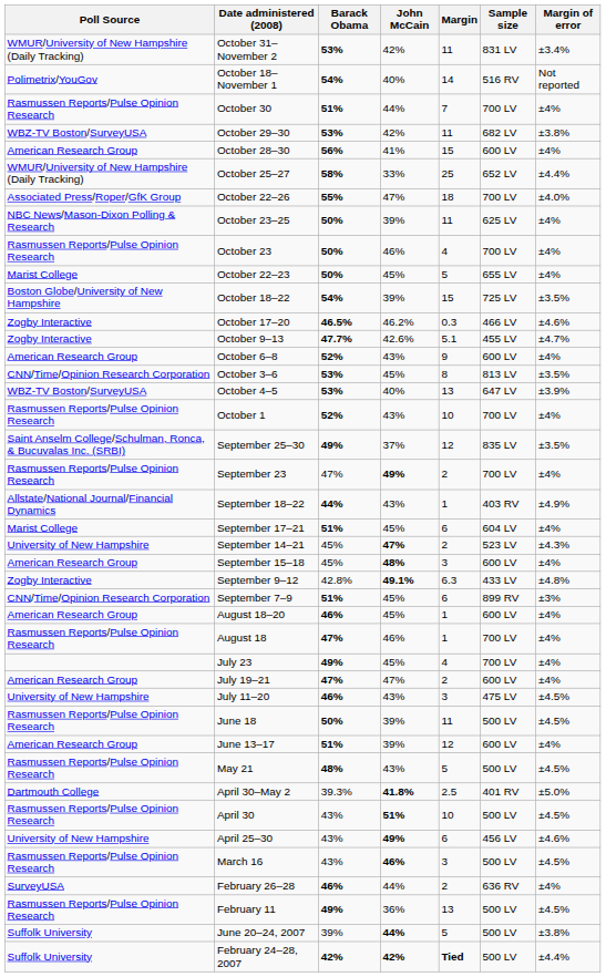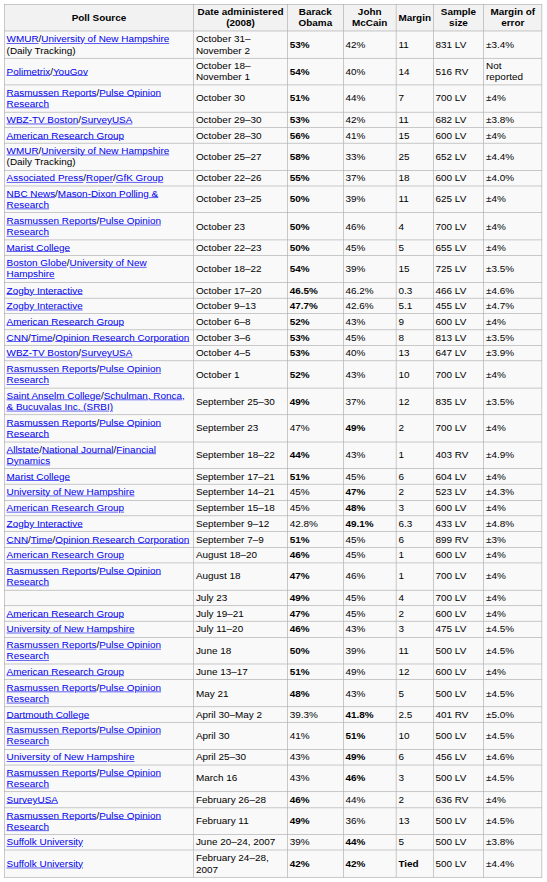 <table class="wikitable collapsible">
 <tr>
 <th>Poll Source</th>
 <th>Date administered (2008)</th>
 <th>Barack Obama</th>
 <th>John McCain</th>
 <th>Margin</th>
 <th>Sample size</th>
 <th>Margin of error</th>
 </tr>
 <tr>
 <td><a href='#'>WMUR</a>/<a href='#'>University of New Hampshire</a> (Daily Tracking)</td>
 <td>October 31–November 2</td>
 <td><strong>53%</strong></td>
 <td>42%</td>
 <td>11</td>
 <td>831 LV</td>
 <td>±3.4%</td>
 </tr>
 <tr>
 <td><a href='#'>Polimetrix</a>/<a href='#'>YouGov</a></td>
 <td>October 18–November 1</td>
 <td><strong>54%</strong></td>
 <td>40%</td>
 <td>14</td>
 <td>516 RV</td>
 <td>Not reported</td>
 </tr>
 <tr>
 <td><a href='#'>Rasmussen Reports</a>/<a href='#'>Pulse Opinion Research</a></td>
 <td>October 30</td>
 <td><strong>51%</strong></td>
 <td>44%</td>
 <td>7</td>
 <td>700 LV</td>
 <td>±4%</td>
 </tr>
 <tr>
 <td><a href='#'>WBZ-TV Boston</a>/<a href='#'>SurveyUSA</a></td>
 <td>October 29–30</td>
 <td><strong>53%</strong></td>
 <td>42%</td>
 <td>11</td>
 <td>682 LV</td>
 <td>±3.8%</td>
 </tr>
 <tr>
 <td><a href='#'>American Research Group</a></td>
 <td>October 28–30</td>
 <td><strong>56%</strong></td>
 <td>41%</td>
 <td>15</td>
 <td>600 LV</td>
 <td>±4%</td>
 </tr>
 <tr>
 <td><a href='#'>WMUR</a>/<a href='#'>University of New Hampshire</a> (Daily Tracking)</td>
 <td>October 25–27</td>
 <td><strong>58%</strong></td>
 <td>33%</td>
 <td>25</td>
 <td>652 LV</td>
 <td>±4.4%</td>
 </tr>
 <tr>
 <td><a href='#'>Associated Press</a>/<a href='#'>Roper</a>/<a href='#'>GfK Group</a></td>
 <td>October 22–26</td>
 <td><strong>55%</strong></td>
-<td>47%</td>
+<td>37%</td>
 <td>18</td>
-<td>700 LV</td>
+<td>600 LV</td>
 <td>±4.0%</td>
 </tr>
 <tr>
 <td><a href='#'>NBC News</a>/<a href='#'>Mason-Dixon Polling & Research</a></td>
 <td>October 23–25</td>
 <td><strong>50%</strong></td>
 <td>39%</td>
 <td>11</td>
 <td>625 LV</td>
 <td>±4%</td>
 </tr>
 <tr>
 <td><a href='#'>Rasmussen Reports</a>/<a href='#'>Pulse Opinion Research</a></td>
 <td>October 23</td>
 <td><strong>50%</strong></td>
 <td>46%</td>
 <td>4</td>
 <td>700 LV</td>
 <td>±4%</td>
 </tr>
 <tr>
 <td><a href='#'>Marist College</a></td>
 <td>October 22–23</td>
 <td><strong>50%</strong></td>
 <td>45%</td>
 <td>5</td>
 <td>655 LV</td>
 <td>±4%</td>
 </tr>
 <tr>
 <td><a href='#'>Boston Globe</a>/<a href='#'>University of New Hampshire</a></td>
 <td>October 18–22</td>
 <td><strong>54%</strong></td>
 <td>39%</td>
 <td>15</td>
 <td>725 LV</td>
 <td>±3.5%</td>
 </tr>
 <tr>
 <td><a href='#'>Zogby Interactive</a></td>
 <td>October 17–20</td>
 <td><strong>46.5%</strong></td>
 <td>46.2%</td>
 <td>0.3</td>
 <td>466 LV</td>
 <td>±4.6%</td>
 </tr>
 <tr>
 <td><a href='#'>Zogby Interactive</a></td>
 <td>October 9–13</td>
 <td><strong>47.7%</strong></td>
 <td>42.6%</td>
 <td>5.1</td>
 <td>455 LV</td>
 <td>±4.7%</td>
 </tr>
 <tr>
 <td><a href='#'>American Research Group</a></td>
 <td>October 6–8</td>
 <td><strong>52%</strong></td>
 <td>43%</td>
 <td>9</td>
 <td>600 LV</td>
 <td>±4%</td>
 </tr>
 <tr>
 <td><a href='#'>CNN</a>/<a href='#'>Time</a>/<a href='#'>Opinion Research Corporation</a></td>
 <td>October 3–6</td>
 <td><strong>53%</strong></td>
 <td>45%</td>
 <td>8</td>
 <td>813 LV</td>
 <td>±3.5%</td>
 </tr>
 <tr>
 <td><a href='#'>WBZ-TV Boston</a>/<a href='#'>SurveyUSA</a></td>
 <td>October 4–5</td>
 <td><strong>53%</strong></td>
 <td>40%</td>
 <td>13</td>
 <td>647 LV</td>
 <td>±3.9%</td>
 </tr>
 <tr>
 <td><a href='#'>Rasmussen Reports</a>/<a href='#'>Pulse Opinion Research</a></td>
 <td>October 1</td>
 <td><strong>52%</strong></td>
 <td>43%</td>
 <td>10</td>
 <td>700 LV</td>
 <td>±4%</td>
 </tr>
 <tr>
 <td><a href='#'>Saint Anselm College</a>/<a href='#'>Schulman, Ronca, & Bucuvalas Inc. (SRBI)</a></td>
 <td>September 25–30</td>
 <td><strong>49%</strong></td>
 <td>37%</td>
 <td>12</td>
 <td>835 LV</td>
 <td>±3.5%</td>
 </tr>
 <tr>
 <td><a href='#'>Rasmussen Reports</a>/<a href='#'>Pulse Opinion Research</a></td>
 <td>September 23</td>
 <td>47%</td>
 <td><strong>49%</strong></td>
 <td>2</td>
 <td>700 LV</td>
 <td>±4%</td>
 </tr>
 <tr>
 <td><a href='#'>Allstate</a>/<a href='#'>National Journal</a>/<a href='#'>Financial Dynamics</a></td>
 <td>September 18–22</td>
 <td><strong>44%</strong></td>
 <td>43%</td>
 <td>1</td>
 <td>403 RV</td>
 <td>±4.9%</td>
 </tr>
 <tr>
 <td><a href='#'>Marist College</a></td>
 <td>September 17–21</td>
 <td><strong>51%</strong></td>
 <td>45%</td>
 <td>6</td>
 <td>604 LV</td>
 <td>±4%</td>
 </tr>
 <tr>
 <td><a href='#'>University of New Hampshire</a></td>
 <td>September 14–21</td>
 <td>45%</td>
 <td><strong>47%</strong></td>
 <td>2</td>
 <td>523 LV</td>
 <td>±4.3%</td>
 </tr>
 <tr>
 <td><a href='#'>American Research Group</a></td>
 <td>September 15–18</td>
 <td>45%</td>
 <td><strong>48%</strong></td>
 <td>3</td>
 <td>600 LV</td>
 <td>±4%</td>
 </tr>
 <tr>
 <td><a href='#'>Zogby Interactive</a></td>
 <td>September 9–12</td>
 <td>42.8%</td>
 <td><strong>49.1%</strong></td>
 <td>6.3</td>
 <td>433 LV</td>
 <td>±4.8%</td>
 </tr>
 <tr>
 <td><a href='#'>CNN</a>/<a href='#'>Time</a>/<a href='#'>Opinion Research Corporation</a></td>
 <td>September 7–9</td>
 <td><strong>51%</strong></td>
 <td>45%</td>
 <td>6</td>
 <td>899 RV</td>
 <td>±3%</td>
 </tr>
 <tr>
 <td><a href='#'>American Research Group</a></td>
 <td>August 18–20</td>
 <td><strong>46%</strong></td>
 <td>45%</td>
 <td>1</td>
 <td>600 LV</td>
 <td>±4%</td>
 </tr>
 <tr>
 <td><a href='#'>Rasmussen Reports</a>/<a href='#'>Pulse Opinion Research</a></td>
 <td>August 18</td>
 <td><strong>47%</strong></td>
 <td>46%</td>
 <td>1</td>
 <td>700 LV</td>
 <td>±4%</td>
 </tr>
 <tr>
 <td></td>
 <td>July 23</td>
 <td><strong>49%</strong></td>
 <td>45%</td>
 <td>4</td>
 <td>700 LV</td>
 <td>±4%</td>
 </tr>
 <tr>
 <td><a href='#'>American Research Group</a></td>
 <td>July 19–21</td>
 <td><strong>47%</strong></td>
-<td>47%</td>
+<td>45%</td>
 <td>2</td>
 <td>600 LV</td>
 <td>±4%</td>
 </tr>
 <tr>
 <td><a href='#'>University of New Hampshire</a></td>
 <td>July 11–20</td>
 <td><strong>46%</strong></td>
 <td>43%</td>
 <td>3</td>
 <td>475 LV</td>
 <td>±4.5%</td>
 </tr>
 <tr>
 <td><a href='#'>Rasmussen Reports</a>/<a href='#'>Pulse Opinion Research</a></td>
 <td>June 18</td>
 <td><strong>50%</strong></td>
 <td>39%</td>
 <td>11</td>
 <td>500 LV</td>
 <td>±4.5%</td>
 </tr>
 <tr>
 <td><a href='#'>American Research Group</a></td>
 <td>June 13–17</td>
 <td><strong>51%</strong></td>
-<td>39%</td>
+<td>49%</td>
 <td>12</td>
 <td>600 LV</td>
 <td>±4%</td>
 </tr>
 <tr>
 <td><a href='#'>Rasmussen Reports</a>/<a href='#'>Pulse Opinion Research</a></td>
 <td>May 21</td>
 <td><strong>48%</strong></td>
 <td>43%</td>
 <td>5</td>
 <td>500 LV</td>
 <td>±4.5%</td>
 </tr>
 <tr>
 <td><a href='#'>Dartmouth College</a></td>
 <td>April 30–May 2</td>
 <td>39.3%</td>
 <td><strong>41.8%</strong></td>
 <td>2.5</td>
 <td>401 RV</td>
 <td>±5.0%</td>
 </tr>
 <tr>
 <td><a href='#'>Rasmussen Reports</a>/<a href='#'>Pulse Opinion Research</a></td>
 <td>April 30</td>
-<td>43%</td>
+<td>41%</td>
 <td><strong>51%</strong></td>
 <td>10</td>
 <td>500 LV</td>
 <td>±4.5%</td>
 </tr>
 <tr>
 <td><a href='#'>University of New Hampshire</a></td>
 <td>April 25–30</td>
 <td>43%</td>
 <td><strong>49%</strong></td>
 <td>6</td>
 <td>456 LV</td>
 <td>±4.6%</td>
 </tr>
 <tr>
 <td><a href='#'>Rasmussen Reports</a>/<a href='#'>Pulse Opinion Research</a></td>
 <td>March 16</td>
 <td>43%</td>
 <td><strong>46%</strong></td>
 <td>3</td>
 <td>500 LV</td>
 <td>±4.5%</td>
 </tr>
 <tr>
 <td><a href='#'>SurveyUSA</a></td>
 <td>February 26–28</td>
 <td><strong>46%</strong></td>
 <td>44%</td>
 <td>2</td>
 <td>636 RV</td>
 <td>±4%</td>
 </tr>
 <tr>
 <td><a href='#'>Rasmussen Reports</a>/<a href='#'>Pulse Opinion Research</a></td>
 <td>February 11</td>
 <td><strong>49%</strong></td>
 <td>36%</td>
 <td>13</td>
 <td>500 LV</td>
 <td>±4.5%</td>
 </tr>
 <tr>
 <td><a href='#'>Suffolk University</a></td>
 <td>June 20–24, 2007</td>
 <td>39%</td>
 <td><strong>44%</strong></td>
 <td>5</td>
 <td>500 LV</td>
 <td>±3.8%</td>
 </tr>
 <tr>
 <td><a href='#'>Suffolk University</a></td>
 <td>February 24–28, 2007</td>
 <td><strong>42%</strong></td>
 <td><strong>42%</strong></td>
 <td><strong>Tied</strong></td>
 <td>500 LV</td>
 <td>±4.4%</td>
 </tr>
 </table>
